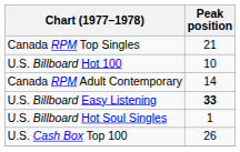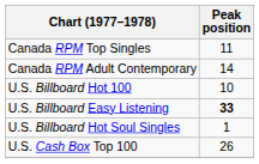 <table class="wikitable sortable">
 <tr>
 <th>Chart (1977–1978)</th>
 <th>Peak<br>position</th>
 </tr>
 <tr>
 <td>Canada <a href='#'><em>RPM</em></a> Top Singles</td>
-<td style="text-align:center;">21</td>
+<td style="text-align:center;">11</td>
+</tr>
+<tr>
+<td>Canada <em><a href='#'>RPM</a></em> Adult Contemporary</td>
+<td style="text-align:center;">14</td>
 </tr>
 <tr>
 <td>U.S. <em>Billboard</em> <a href='#'>Hot 100</a></td>
 <td align="center">10</td>
-</tr>
-<tr>
-<td>Canada <em><a href='#'>RPM</a></em> Adult Contemporary</td>
-<td style="text-align:center;">14</td>
 </tr>
 <tr>
 <td align="left">U.S. <em>Billboard</em> <a href='#'>Easy Listening</a></td>
 <td style="text-align:center;"><strong>33</strong></td>
 </tr>
 <tr>
 <td>U.S. <em>Billboard</em> <a href='#'>Hot Soul Singles</a></td>
 <td align="center">1</td>
 </tr>
 <tr>
 <td>U.S. <em><a href='#'>Cash Box</a></em> Top 100</td>
 <td align="center">26</td>
 </tr>
 <tr>
 </tr>
 </table>
